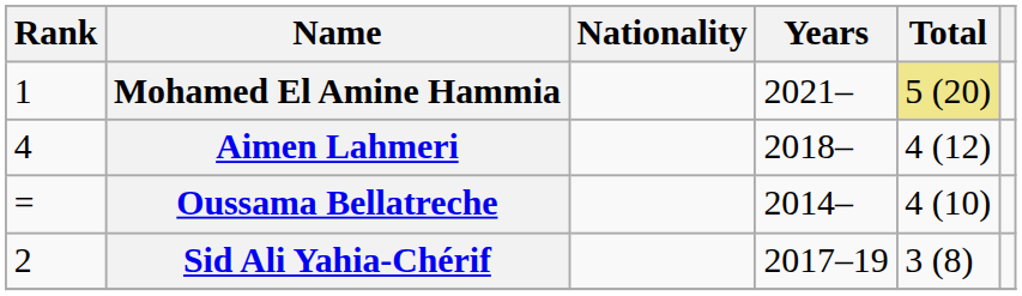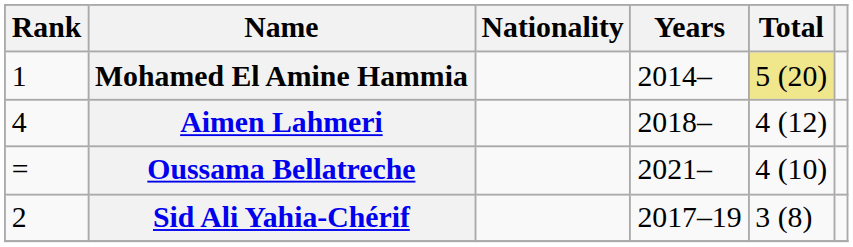 <table class="wikitable sortable plainrowheaders">
 <tr>
 <th scope="col">Rank</th>
 <th scope="col">Name</th>
 <th scope="col">Nationality</th>
 <th scope="col" data-sort-type="number">Years</th>
 <th scope="col" data-sort-type="number">Total</th>
 <th scope="col" class="unsortable"></th>
 </tr>
 <tr>
 <td>1</td>
 <th scope="row"><strong>Mohamed El Amine Hammia</strong></th>
 <td></td>
-<td>2021–</td>
+<td>2014–</td>
 <td style="background: khaki;">5 (20)</td>
 <td></td>
 </tr>
 <tr>
 <td>4</td>
 <th scope="row"><strong><a href='#'>Aimen Lahmeri</a></strong></th>
 <td></td>
 <td>2018–</td>
 <td>4 (12)</td>
 <td></td>
 </tr>
 <tr>
 <td>=</td>
 <th scope="row"><strong><a href='#'>Oussama Bellatreche</a></strong></th>
 <td></td>
-<td>2014–</td>
+<td>2021–</td>
 <td>4 (10)</td>
 <td></td>
 </tr>
 <tr>
 <td>2</td>
 <th scope="row"><a href='#'>Sid Ali Yahia-Chérif</a></th>
 <td></td>
 <td>2017–19</td>
 <td>3 (8)</td>
 <td></td>
 </tr>
 <tr>
 </tr>
 </table>
